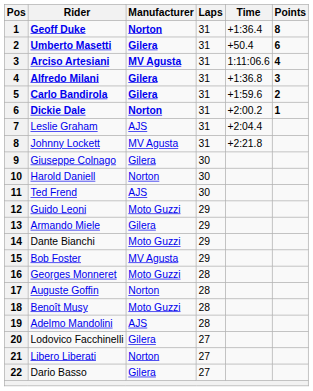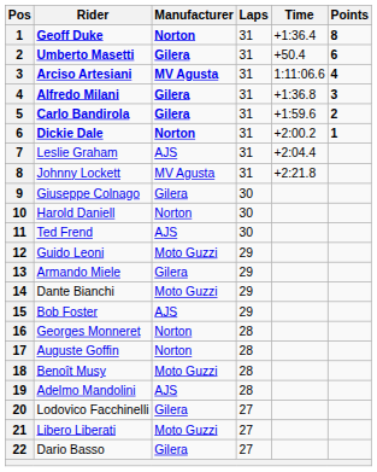 <table class="wikitable" style="font-size: 95%;">
 <tr>
 <th>Pos</th>
 <th>Rider</th>
 <th>Manufacturer</th>
 <th>Laps</th>
 <th>Time</th>
 <th>Points</th>
 </tr>
 <tr>
 <th>1</th>
 <td> <strong><a href='#'>Geoff Duke</a></strong></td>
 <td><strong><a href='#'>Norton</a></strong></td>
 <td>31</td>
 <td>+1:36.4</td>
 <td><strong>8</strong></td>
 </tr>
 <tr>
 <th>2</th>
 <td> <strong><a href='#'>Umberto Masetti</a></strong></td>
 <td><strong><a href='#'>Gilera</a></strong></td>
 <td>31</td>
 <td>+50.4</td>
 <td><strong>6</strong></td>
 </tr>
 <tr>
 <th>3</th>
 <td> <strong><a href='#'>Arciso Artesiani</a></strong></td>
 <td><strong><a href='#'>MV Agusta</a></strong></td>
 <td>31</td>
 <td>1:11:06.6</td>
 <td><strong>4</strong></td>
 </tr>
 <tr>
 <th>4</th>
 <td> <strong><a href='#'>Alfredo Milani</a></strong></td>
 <td><strong><a href='#'>Gilera</a></strong></td>
 <td>31</td>
 <td>+1:36.8</td>
 <td><strong>3</strong></td>
 </tr>
 <tr>
 <th>5</th>
 <td> <strong><a href='#'>Carlo Bandirola</a></strong></td>
 <td><strong><a href='#'>Gilera</a></strong></td>
 <td>31</td>
 <td>+1:59.6</td>
 <td><strong>2</strong></td>
 </tr>
 <tr>
 <th>6</th>
 <td> <strong><a href='#'>Dickie Dale</a></strong></td>
 <td><strong><a href='#'>Norton</a></strong></td>
 <td>31</td>
 <td>+2:00.2</td>
 <td><strong>1</strong></td>
 </tr>
 <tr>
 <th>7</th>
 <td> <a href='#'>Leslie Graham</a></td>
 <td><a href='#'>AJS</a></td>
 <td>31</td>
 <td>+2:04.4</td>
 <td></td>
 </tr>
 <tr>
 <th>8</th>
 <td> <a href='#'>Johnny Lockett</a></td>
 <td><a href='#'>MV Agusta</a></td>
 <td>31</td>
 <td>+2:21.8</td>
 <td></td>
 </tr>
 <tr>
 <th>9</th>
 <td> <a href='#'>Giuseppe Colnago</a></td>
 <td><a href='#'>Gilera</a></td>
 <td>30</td>
 <td></td>
 <td></td>
 </tr>
 <tr>
 <th>10</th>
 <td> <a href='#'>Harold Daniell</a></td>
 <td><a href='#'>Norton</a></td>
 <td>30</td>
 <td></td>
 <td></td>
 </tr>
 <tr>
 <th>11</th>
 <td> <a href='#'>Ted Frend</a></td>
 <td><a href='#'>AJS</a></td>
 <td>30</td>
 <td></td>
 <td></td>
 </tr>
 <tr>
 <th>12</th>
 <td> <a href='#'>Guido Leoni</a></td>
 <td><a href='#'>Moto Guzzi</a></td>
 <td>29</td>
 <td></td>
 <td></td>
 </tr>
 <tr>
 <th>13</th>
 <td> <a href='#'>Armando Miele</a></td>
 <td><a href='#'>Gilera</a></td>
 <td>29</td>
 <td></td>
 <td></td>
 </tr>
 <tr>
 <th>14</th>
 <td> Dante Bianchi</td>
 <td><a href='#'>Moto Guzzi</a></td>
 <td>29</td>
 <td></td>
 <td></td>
 </tr>
 <tr>
 <th>15</th>
 <td> <a href='#'>Bob Foster</a></td>
-<td><a href='#'>MV Agusta</a></td>
+<td><a href='#'>AJS</a></td>
 <td>29</td>
 <td></td>
 <td></td>
 </tr>
 <tr>
 <th>16</th>
 <td> <a href='#'>Georges Monneret</a></td>
-<td><a href='#'>Moto Guzzi</a></td>
+<td><a href='#'>Norton</a></td>
 <td>28</td>
 <td></td>
 <td></td>
 </tr>
 <tr>
 <th>17</th>
 <td> <a href='#'>Auguste Goffin</a></td>
 <td><a href='#'>Norton</a></td>
 <td>28</td>
 <td></td>
 <td></td>
 </tr>
 <tr>
 <th>18</th>
 <td> <a href='#'>Benoît Musy</a></td>
 <td><a href='#'>Moto Guzzi</a></td>
 <td>28</td>
 <td></td>
 <td></td>
 </tr>
 <tr>
 <th>19</th>
 <td> <a href='#'>Adelmo Mandolini</a></td>
 <td><a href='#'>AJS</a></td>
 <td>28</td>
 <td></td>
 <td></td>
 </tr>
 <tr>
 <th>20</th>
 <td> Lodovico Facchinelli</td>
 <td><a href='#'>Gilera</a></td>
 <td>27</td>
 <td></td>
 <td></td>
 </tr>
 <tr>
 <th>21</th>
 <td> <a href='#'>Libero Liberati</a></td>
-<td><a href='#'>Norton</a></td>
+<td><a href='#'>Moto Guzzi</a></td>
 <td>27</td>
 <td></td>
 <td></td>
 </tr>
 <tr>
 <th>22</th>
 <td> Dario Basso</td>
 <td><a href='#'>Gilera</a></td>
 <td>27</td>
 <td></td>
 <td></td>
 </tr>
 <tr>
 <th colspan=6></th>
 </tr>
 </table>
